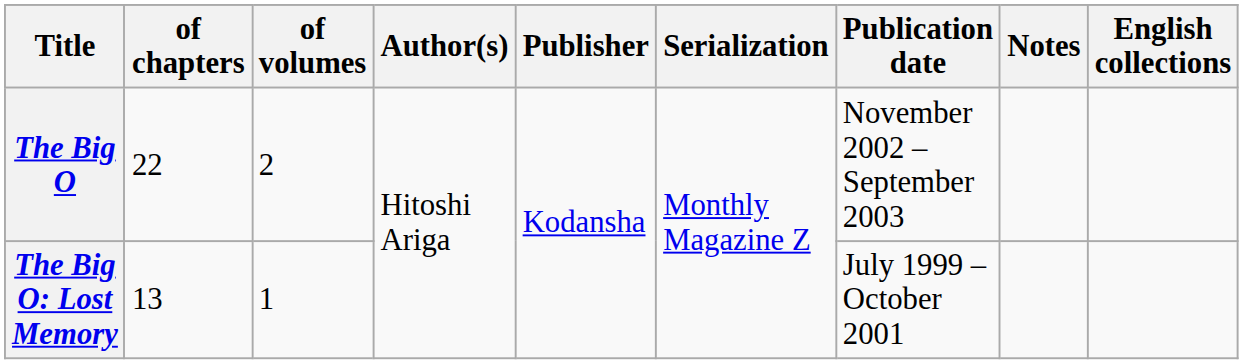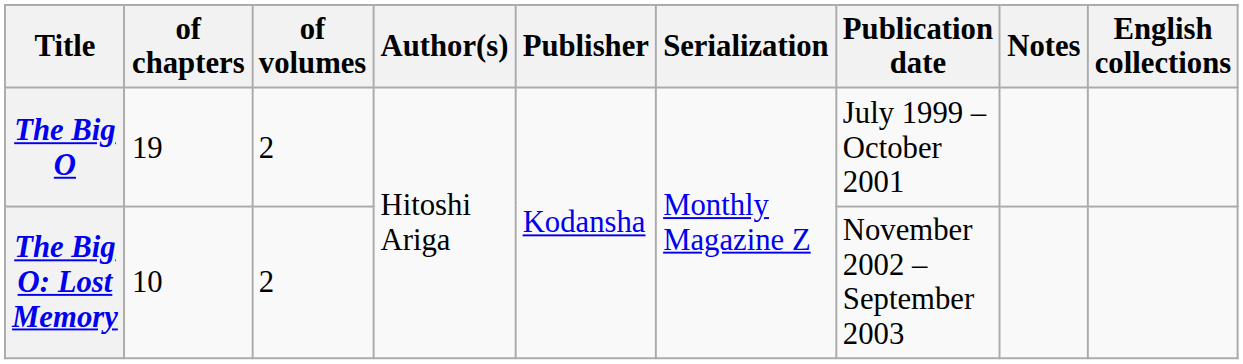 <table class="wikitable">
 <tr>
 <th>Title</th>
 <th style="width:40pt"> of chapters</th>
 <th style="width:40pt"> of volumes</th>
 <th style="width:125pt">Author(s)</th>
 <th style="width:125pt">Publisher</th>
 <th style="width:125pt">Serialization</th>
 <th style="width:150pt">Publication date</th>
 <th style="width:175pt">Notes</th>
 <th>English collections</th>
 </tr>
 <tr>
 <th><em><a href='#'>The Big O</a></em> <br> </th>
-<td>22</td>
+<td>19</td>
 <td>2</td>
 <td rowspan="2">Hitoshi Ariga</td>
 <td rowspan="2"><a href='#'>Kodansha</a></td>
 <td rowspan="2"><a href='#'>Monthly Magazine Z</a></td>
-<td>November 2002 – September 2003</td>
+<td>July 1999 – October 2001</td>
 <td></td>
 <td></td>
 </tr>
 <tr>
 <th><em><a href='#'>The Big O: Lost Memory</a></em> <br> </th>
-<td>13</td>
-<td>1</td>
-<td>July 1999 – October 2001</td>
+<td>10</td>
+<td>2</td>
+<td>November 2002 – September 2003</td>
 <td></td>
 <td></td>
 </tr>
 </table>
